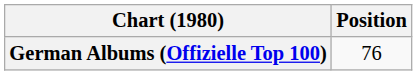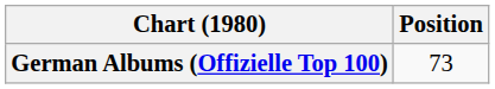 <table class="wikitable plainrowheaders" style="text-align:center">
 <tr>
 <th scope="col">Chart (1980)</th>
 <th scope="col">Position</th>
 </tr>
 <tr>
 <th scope="row">German Albums (<a href='#'>Offizielle Top 100</a>)</th>
-<td>76</td>
+<td>73</td>
 </tr>
 </table>
